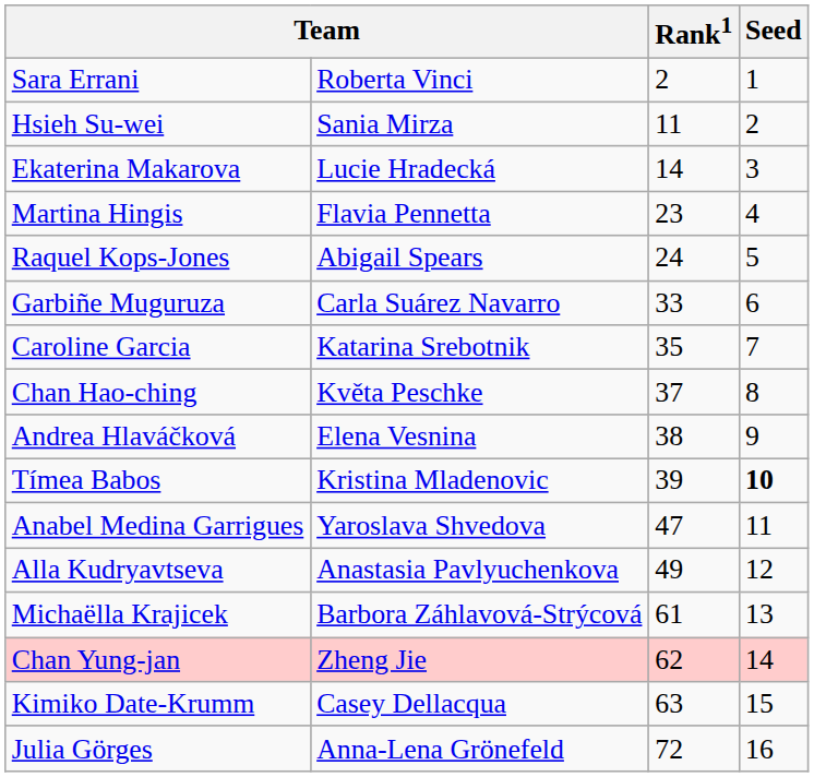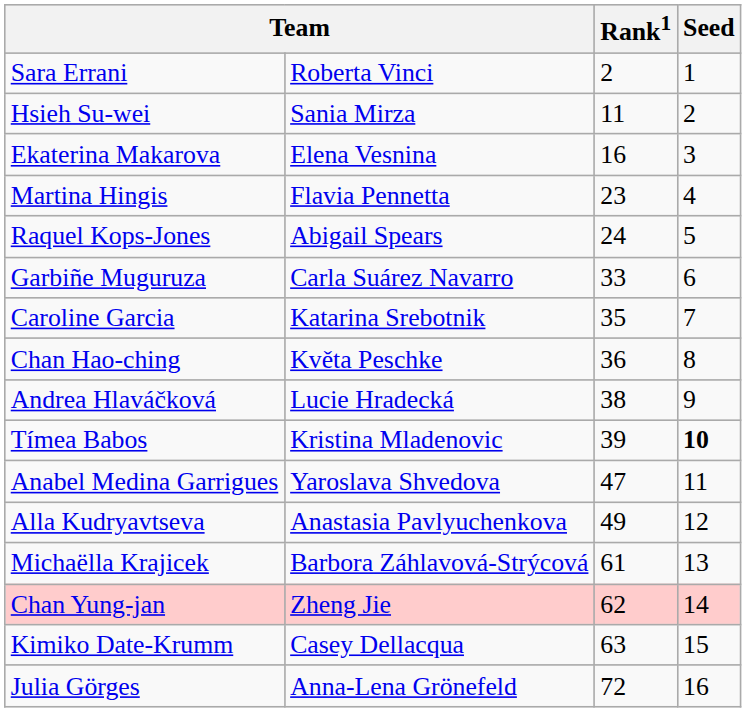 <table class="wikitable collapsible ">
 <tr>
 <th width="325" colspan=2>Team</th>
 <th>Rank<sup>1</sup></th>
 <th>Seed</th>
 </tr>
 <tr>
 <td> <a href='#'>Sara Errani</a></td>
 <td> <a href='#'>Roberta Vinci</a></td>
 <td>2</td>
 <td>1</td>
 </tr>
 <tr>
 <td> <a href='#'>Hsieh Su-wei</a></td>
 <td> <a href='#'>Sania Mirza</a></td>
 <td>11</td>
 <td>2</td>
 </tr>
 <tr>
 <td> <a href='#'>Ekaterina Makarova</a></td>
-<td> <a href='#'>Lucie Hradecká</a></td>
-<td>14</td>
+<td> <a href='#'>Elena Vesnina</a></td>
+<td>16</td>
 <td>3</td>
 </tr>
 <tr>
 <td> <a href='#'>Martina Hingis</a></td>
 <td> <a href='#'>Flavia Pennetta</a></td>
 <td>23</td>
 <td>4</td>
 </tr>
 <tr>
 <td> <a href='#'>Raquel Kops-Jones</a></td>
 <td> <a href='#'>Abigail Spears</a></td>
 <td>24</td>
 <td>5</td>
 </tr>
 <tr>
 <td> <a href='#'>Garbiñe Muguruza</a></td>
 <td> <a href='#'>Carla Suárez Navarro</a></td>
 <td>33</td>
 <td>6</td>
 </tr>
 <tr>
 <td> <a href='#'>Caroline Garcia</a></td>
 <td> <a href='#'>Katarina Srebotnik</a></td>
 <td>35</td>
 <td>7</td>
 </tr>
 <tr>
 <td> <a href='#'>Chan Hao-ching</a></td>
 <td> <a href='#'>Květa Peschke</a></td>
-<td>37</td>
+<td>36</td>
 <td>8</td>
 </tr>
 <tr>
 <td> <a href='#'>Andrea Hlaváčková</a></td>
-<td> <a href='#'>Elena Vesnina</a></td>
+<td> <a href='#'>Lucie Hradecká</a></td>
 <td>38</td>
 <td>9</td>
 </tr>
 <tr>
 <td> <a href='#'>Tímea Babos</a></td>
 <td> <a href='#'>Kristina Mladenovic</a></td>
 <td>39</td>
 <td><strong>10</strong></td>
 </tr>
 <tr>
 <td> <a href='#'>Anabel Medina Garrigues</a></td>
 <td> <a href='#'>Yaroslava Shvedova</a></td>
 <td>47</td>
 <td>11</td>
 </tr>
 <tr>
 <td> <a href='#'>Alla Kudryavtseva</a></td>
 <td> <a href='#'>Anastasia Pavlyuchenkova</a></td>
 <td>49</td>
 <td>12</td>
 </tr>
 <tr>
 <td> <a href='#'>Michaëlla Krajicek</a></td>
 <td> <a href='#'>Barbora Záhlavová-Strýcová</a></td>
 <td>61</td>
 <td>13</td>
 </tr>
 <tr style="background:#fcc;">
 <td> <a href='#'>Chan Yung-jan</a></td>
 <td> <a href='#'>Zheng Jie</a></td>
 <td>62</td>
 <td>14</td>
 </tr>
 <tr>
 <td> <a href='#'>Kimiko Date-Krumm</a></td>
 <td> <a href='#'>Casey Dellacqua</a></td>
 <td>63</td>
 <td>15</td>
 </tr>
 <tr>
 <td> <a href='#'>Julia Görges</a></td>
 <td> <a href='#'>Anna-Lena Grönefeld</a></td>
 <td>72</td>
 <td>16</td>
 </tr>
 </table>
